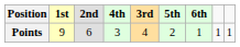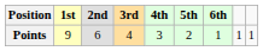 <table class="wikitable" style="font-size:85%; text-align:center">
 <tr>
 <th>Position</th>
 <td style="background:#ffffbf;"> <strong>1st</strong> </td>
 <td style="background:#dfdfdf;"> <strong>2nd</strong> </td>
+<td style="background:#ffdf9f;"> <strong>3rd</strong> </td>
 <td style="background:#dfffdf;"> <strong>4th</strong> </td>
-<td style="background:#ffdf9f;"> <strong>3rd</strong> </td>
 <td style="background:#dfffdf;"> <strong>5th</strong> </td>
 <td style="background:#dfffdf;"> <strong>6th</strong> </td>
 <td>  </td>
 <td>  </td>
 </tr>
 <tr>
 <th>Points</th>
 <td style="background:#ffffbf;">9</td>
 <td style="background:#dfdfdf;">6</td>
+<td style="background:#ffdf9f;">4</td>
 <td style="background:#dfffdf;">3</td>
-<td style="background:#ffdf9f;">4</td>
 <td style="background:#dfffdf;">2</td>
 <td style="background:#dfffdf;">1</td>
 <td>1</td>
 <td>1</td>
 </tr>
 </table>
